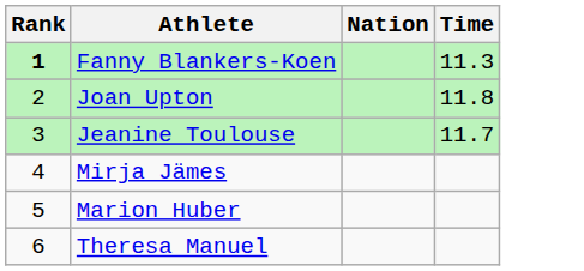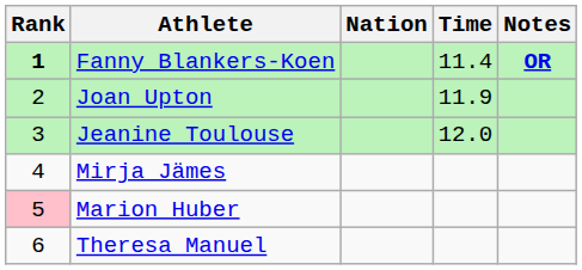 <table class="wikitable sortable" style="text-align:center">
 <tr>
 <th>Rank</th>
 <th>Athlete</th>
 <th>Nation</th>
 <th>Time</th>
+<th>Notes</th>
 </tr>
 <tr bgcolor=#bbf3bb>
 <td><strong>1</strong></td>
 <td align=left><a href='#'>Fanny Blankers-Koen</a></td>
 <td align=left></td>
-<td>11.3</td>
+<td>11.4</td>
+<td><strong><a href='#'>OR</a></strong></td>
 </tr>
 <tr bgcolor=#bbf3bb>
 <td>2</td>
 <td align=left><a href='#'>Joan Upton</a></td>
 <td align=left></td>
-<td>11.8</td>
+<td>11.9</td>
+<td></td>
 </tr>
 <tr bgcolor=#bbf3bb>
 <td>3</td>
 <td align=left><a href='#'>Jeanine Toulouse</a></td>
 <td align=left></td>
-<td>11.7</td>
+<td>12.0</td>
+<td></td>
 </tr>
 <tr>
 <td>4</td>
 <td align=left><a href='#'>Mirja Jämes</a></td>
 <td align=left></td>
 <td></td>
+<td></td>
 </tr>
 <tr>
-<td>5</td>
+<td style="background: pink;">5</td>
 <td align=left><a href='#'>Marion Huber</a></td>
 <td align=left></td>
+<td></td>
 <td></td>
 </tr>
 <tr>
 <td>6</td>
 <td align=left><a href='#'>Theresa Manuel</a></td>
 <td align=left></td>
 <td></td>
+<td></td>
 </tr>
 </table>
